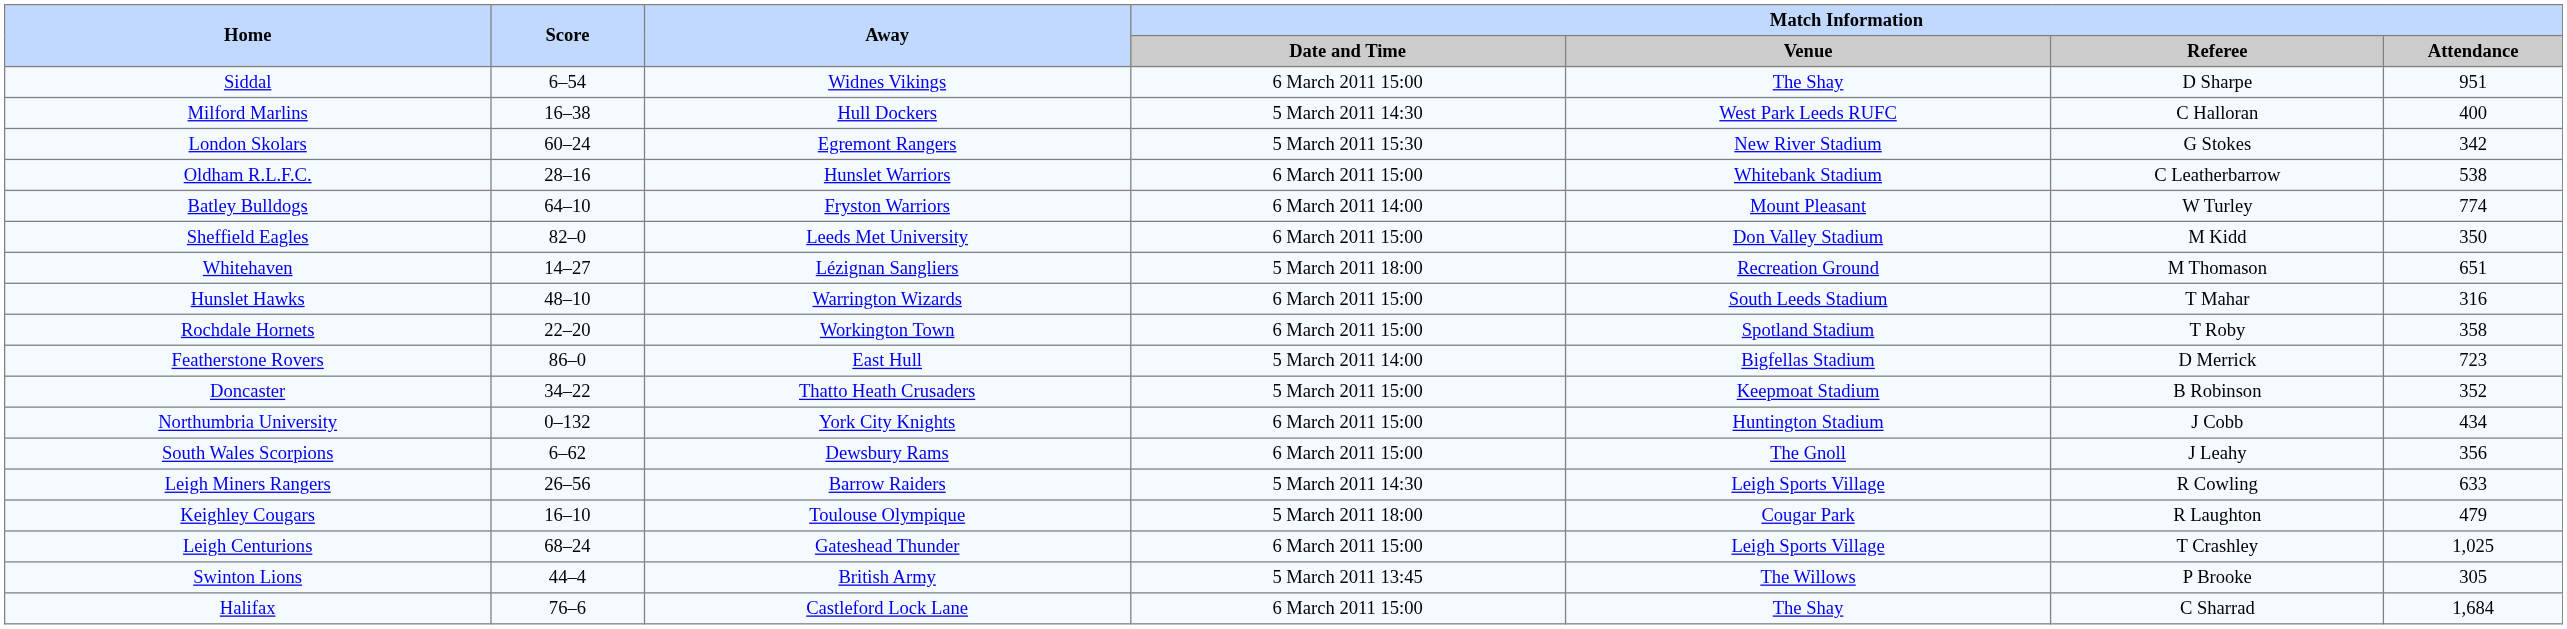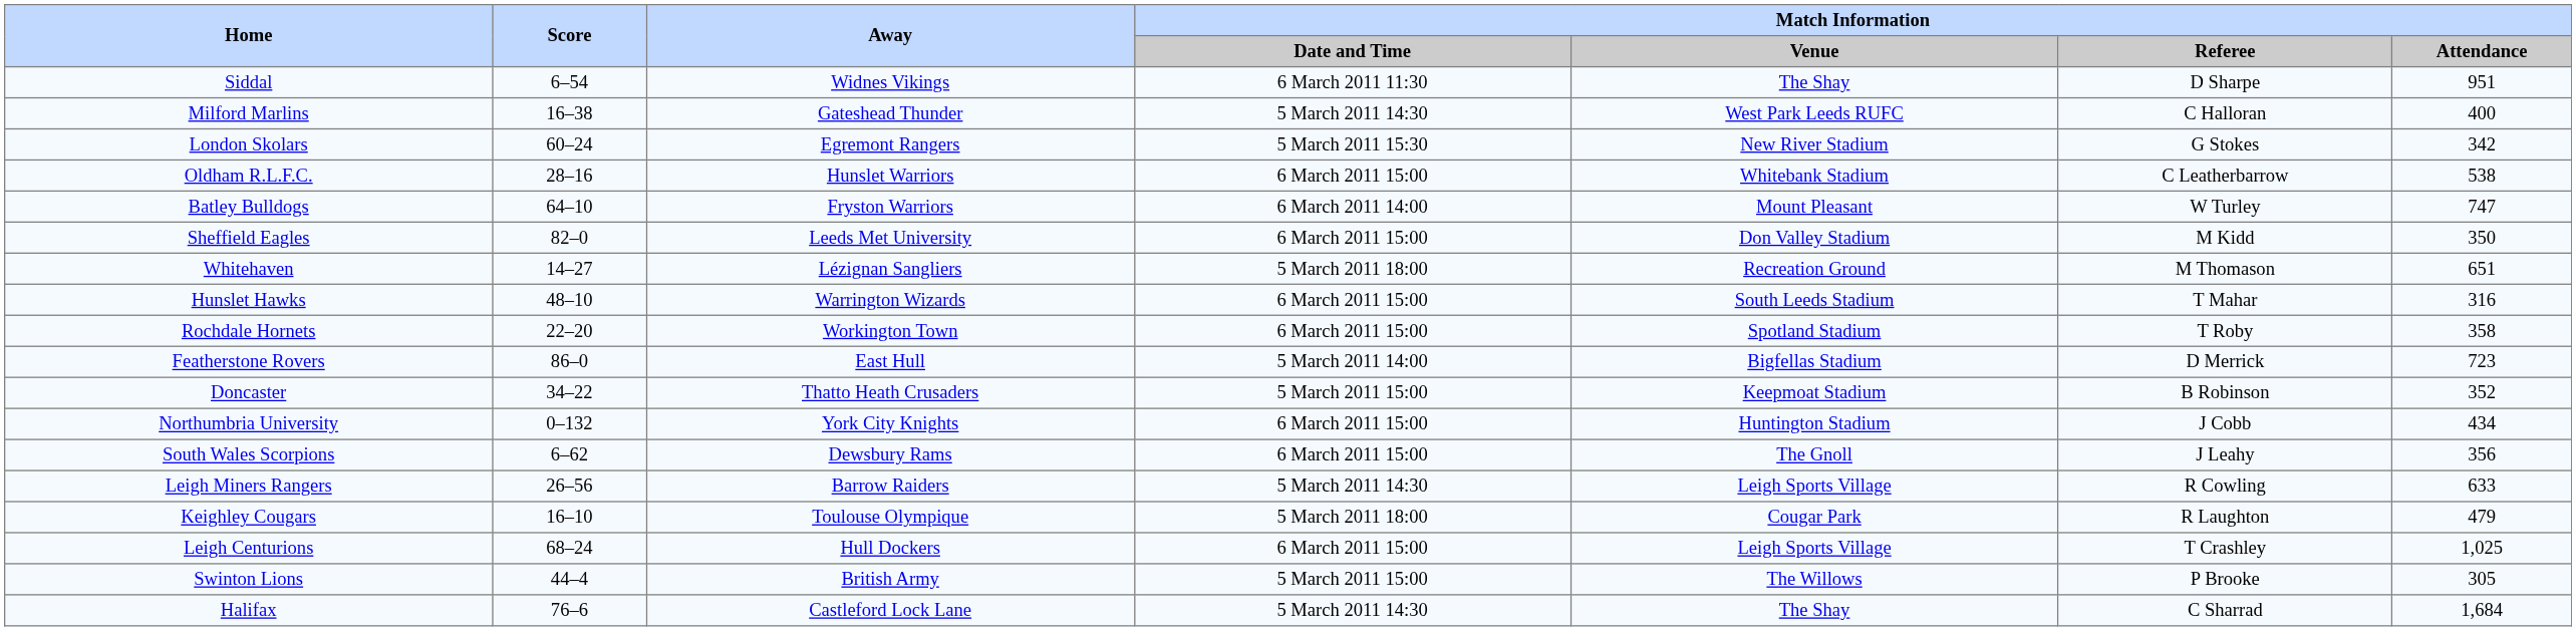 <table border=1 style="border-collapse:collapse; font-size:90%; text-align:center;" cellpadding=3 cellspacing=0 width=100%>
 <tr bgcolor=#C1D8FF>
 <th rowspan=2 width=19%>Home</th>
 <th rowspan=2 width=6%>Score</th>
 <th rowspan=2 width=19%>Away</th>
 <th colspan=6>Match Information</th>
 </tr>
 <tr bgcolor=#CCCCCC>
 <th width=17%>Date and Time</th>
 <th width=19%>Venue</th>
 <th width=13%>Referee</th>
 <th width=7%>Attendance</th>
 </tr>
 <tr bgcolor=#F5FAFF>
 <td><a href='#'>Siddal</a></td>
 <td>6–54</td>
 <td><a href='#'>Widnes Vikings</a></td>
-<td>6 March 2011 15:00</td>
+<td>6 March 2011 11:30</td>
 <td><a href='#'>The Shay</a></td>
 <td>D Sharpe</td>
 <td>951</td>
 </tr>
 <tr bgcolor=#F5FAFF>
 <td><a href='#'>Milford Marlins</a></td>
 <td>16–38</td>
-<td><a href='#'>Hull Dockers</a></td>
+<td><a href='#'>Gateshead Thunder</a></td>
 <td>5 March 2011 14:30</td>
 <td><a href='#'>West Park Leeds RUFC</a></td>
 <td>C Halloran</td>
 <td>400</td>
 </tr>
 <tr bgcolor=#F5FAFF>
 <td><a href='#'>London Skolars</a></td>
 <td>60–24</td>
 <td><a href='#'>Egremont Rangers</a></td>
 <td>5 March 2011 15:30</td>
 <td><a href='#'>New River Stadium</a></td>
 <td>G Stokes</td>
 <td>342</td>
 </tr>
 <tr bgcolor=#F5FAFF>
 <td><a href='#'>Oldham R.L.F.C.</a></td>
 <td>28–16</td>
 <td><a href='#'>Hunslet Warriors</a></td>
 <td>6 March 2011 15:00</td>
 <td><a href='#'>Whitebank Stadium</a></td>
 <td>C Leatherbarrow</td>
 <td>538</td>
 </tr>
 <tr bgcolor=#F5FAFF>
 <td><a href='#'>Batley Bulldogs</a></td>
 <td>64–10</td>
 <td><a href='#'>Fryston Warriors</a></td>
 <td>6 March 2011 14:00</td>
 <td><a href='#'>Mount Pleasant</a></td>
 <td>W Turley</td>
-<td>774</td>
+<td>747</td>
 </tr>
 <tr bgcolor=#F5FAFF>
 <td><a href='#'>Sheffield Eagles</a></td>
 <td>82–0</td>
 <td><a href='#'>Leeds Met University</a></td>
 <td>6 March 2011 15:00</td>
 <td><a href='#'>Don Valley Stadium</a></td>
 <td>M Kidd</td>
 <td>350</td>
 </tr>
 <tr bgcolor=#F5FAFF>
 <td><a href='#'>Whitehaven</a></td>
 <td>14–27</td>
 <td><a href='#'>Lézignan Sangliers</a></td>
 <td>5 March 2011 18:00</td>
 <td><a href='#'>Recreation Ground</a></td>
 <td>M Thomason</td>
 <td>651</td>
 </tr>
 <tr bgcolor=#F5FAFF>
 <td><a href='#'>Hunslet Hawks</a></td>
 <td>48–10</td>
 <td><a href='#'>Warrington Wizards</a></td>
 <td>6 March 2011 15:00</td>
 <td><a href='#'>South Leeds Stadium</a></td>
 <td>T Mahar</td>
 <td>316</td>
 </tr>
 <tr bgcolor=#F5FAFF>
 <td><a href='#'>Rochdale Hornets</a></td>
 <td>22–20</td>
 <td><a href='#'>Workington Town</a></td>
 <td>6 March 2011 15:00</td>
 <td><a href='#'>Spotland Stadium</a></td>
 <td>T Roby</td>
 <td>358</td>
 </tr>
 <tr bgcolor=#F5FAFF>
 <td><a href='#'>Featherstone Rovers</a></td>
 <td>86–0</td>
 <td><a href='#'>East Hull</a></td>
 <td>5 March 2011 14:00</td>
 <td><a href='#'>Bigfellas Stadium</a></td>
 <td>D Merrick</td>
 <td>723</td>
 </tr>
 <tr bgcolor=#F5FAFF>
 <td><a href='#'>Doncaster</a></td>
 <td>34–22</td>
 <td><a href='#'>Thatto Heath Crusaders</a></td>
 <td>5 March 2011 15:00</td>
 <td><a href='#'>Keepmoat Stadium</a></td>
 <td>B Robinson</td>
 <td>352</td>
 </tr>
 <tr bgcolor=#F5FAFF>
 <td><a href='#'>Northumbria University</a></td>
 <td>0–132</td>
 <td><a href='#'>York City Knights</a></td>
 <td>6 March 2011 15:00</td>
 <td><a href='#'>Huntington Stadium</a></td>
 <td>J Cobb</td>
 <td>434</td>
 </tr>
 <tr bgcolor=#F5FAFF>
 <td><a href='#'>South Wales Scorpions</a></td>
 <td>6–62</td>
 <td><a href='#'>Dewsbury Rams</a></td>
 <td>6 March 2011 15:00</td>
 <td><a href='#'>The Gnoll</a></td>
 <td>J Leahy</td>
 <td>356</td>
 </tr>
 <tr bgcolor=#F5FAFF>
 <td><a href='#'>Leigh Miners Rangers</a></td>
 <td>26–56</td>
 <td><a href='#'>Barrow Raiders</a></td>
 <td>5 March 2011 14:30</td>
 <td><a href='#'>Leigh Sports Village</a></td>
 <td>R Cowling</td>
 <td>633</td>
 </tr>
 <tr bgcolor=#F5FAFF>
 <td><a href='#'>Keighley Cougars</a></td>
 <td>16–10</td>
 <td><a href='#'>Toulouse Olympique</a></td>
 <td>5 March 2011 18:00</td>
 <td><a href='#'>Cougar Park</a></td>
 <td>R Laughton</td>
 <td>479</td>
 </tr>
 <tr bgcolor=#F5FAFF>
 <td><a href='#'>Leigh Centurions</a></td>
 <td>68–24</td>
-<td><a href='#'>Gateshead Thunder</a></td>
+<td><a href='#'>Hull Dockers</a></td>
 <td>6 March 2011 15:00</td>
 <td><a href='#'>Leigh Sports Village</a></td>
 <td>T Crashley</td>
 <td>1,025</td>
 </tr>
 <tr bgcolor=#F5FAFF>
 <td><a href='#'>Swinton Lions</a></td>
 <td>44–4</td>
 <td><a href='#'>British Army</a></td>
-<td>5 March 2011 13:45</td>
+<td>5 March 2011 15:00</td>
 <td><a href='#'>The Willows</a></td>
 <td>P Brooke</td>
 <td>305</td>
 </tr>
 <tr bgcolor=#F5FAFF>
 <td><a href='#'>Halifax</a></td>
 <td>76–6</td>
 <td><a href='#'>Castleford Lock Lane</a></td>
-<td>6 March 2011 15:00</td>
+<td>5 March 2011 14:30</td>
 <td><a href='#'>The Shay</a></td>
 <td>C Sharrad</td>
 <td>1,684</td>
 </tr>
 </table>
